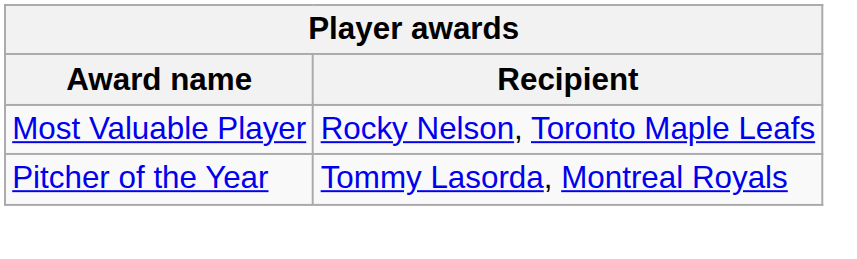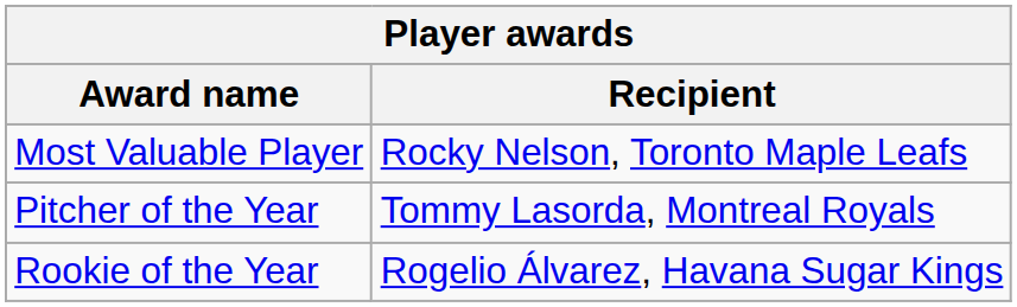 <table class="wikitable">
 <tr>
 <th colspan="2">Player awards</th>
 </tr>
 <tr>
 <th>Award name</th>
 <th>Recipient</th>
 </tr>
 <tr>
 <td><a href='#'>Most Valuable Player</a></td>
 <td><a href='#'>Rocky Nelson</a>, <a href='#'>Toronto Maple Leafs</a></td>
 </tr>
 <tr>
 <td><a href='#'>Pitcher of the Year</a></td>
 <td><a href='#'>Tommy Lasorda</a>, <a href='#'>Montreal Royals</a></td>
 </tr>
+<tr>
+<td><a href='#'>Rookie of the Year</a></td>
+<td><a href='#'>Rogelio Álvarez</a>, <a href='#'>Havana Sugar Kings</a></td>
+</tr>
 </table>
